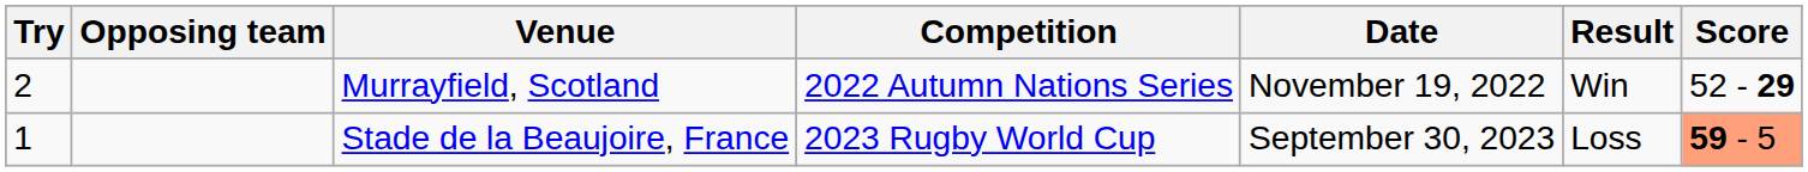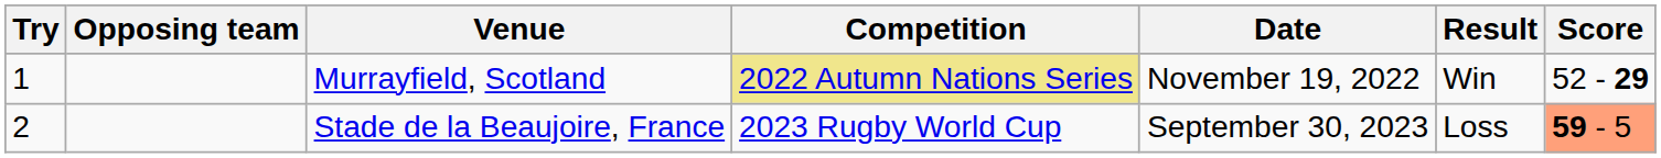 <table class="wikitable">
 <tr>
 <th>Try</th>
 <th>Opposing team</th>
 <th>Venue</th>
 <th>Competition</th>
 <th>Date</th>
 <th>Result</th>
 <th>Score</th>
 </tr>
 <tr>
-<td>2</td>
+<td>1</td>
 <td></td>
 <td><a href='#'>Murrayfield</a>, <a href='#'>Scotland</a></td>
-<td><a href='#'>2022 Autumn Nations Series</a></td>
+<td style="background: khaki;"><a href='#'>2022 Autumn Nations Series</a></td>
 <td>November 19, 2022</td>
 <td>Win</td>
 <td>52 - <strong>29</strong></td>
 </tr>
 <tr>
-<td>1</td>
+<td>2</td>
 <td></td>
 <td><a href='#'>Stade de la Beaujoire</a>, <a href='#'>France</a></td>
 <td><a href='#'>2023 Rugby World Cup</a></td>
 <td>September 30, 2023</td>
 <td>Loss</td>
 <td style="background: lightsalmon;"><strong>59</strong> - 5</td>
 </tr>
 </table>
